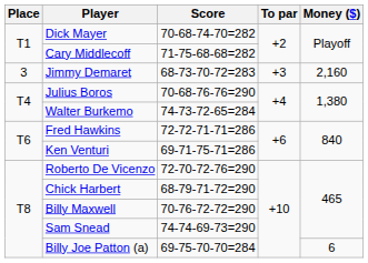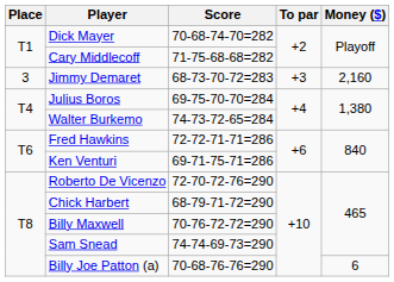 <table class=wikitable>
 <tr>
 <th>Place</th>
 <th>Player</th>
 <th>Score</th>
 <th>To par</th>
 <th>Money (<a href='#'>$</a>)</th>
 </tr>
 <tr>
 <td align=center rowspan=2>T1</td>
 <td> <a href='#'>Dick Mayer</a></td>
 <td>70-68-74-70=282</td>
 <td rowspan=2 align=center>+2</td>
 <td rowspan=2 align=center>Playoff</td>
 </tr>
 <tr>
 <td> <a href='#'>Cary Middlecoff</a></td>
 <td>71-75-68-68=282</td>
 </tr>
 <tr>
 <td align=center>3</td>
 <td> <a href='#'>Jimmy Demaret</a></td>
 <td>68-73-70-72=283</td>
 <td align=center>+3</td>
 <td align=center>2,160</td>
 </tr>
 <tr>
 <td rowspan=2 align=center>T4</td>
 <td> <a href='#'>Julius Boros</a></td>
-<td>70-68-76-76=290</td>
+<td>69-75-70-70=284</td>
 <td rowspan=2 align=center>+4</td>
 <td rowspan=2 align=center>1,380</td>
 </tr>
 <tr>
 <td> <a href='#'>Walter Burkemo</a></td>
 <td>74-73-72-65=284</td>
 </tr>
 <tr>
 <td rowspan=2 align=center>T6</td>
 <td> <a href='#'>Fred Hawkins</a></td>
 <td>72-72-71-71=286</td>
 <td rowspan=2 align=center>+6</td>
 <td rowspan=2 align=center>840</td>
 </tr>
 <tr>
 <td> <a href='#'>Ken Venturi</a></td>
 <td>69-71-75-71=286</td>
 </tr>
 <tr>
 <td rowspan=5 align=center>T8</td>
 <td> <a href='#'>Roberto De Vicenzo</a></td>
 <td>72-70-72-76=290</td>
 <td rowspan=5 align=center>+10</td>
 <td rowspan=4 align=center>465</td>
 </tr>
 <tr>
 <td> <a href='#'>Chick Harbert</a></td>
 <td>68-79-71-72=290</td>
 </tr>
 <tr>
 <td> <a href='#'>Billy Maxwell</a></td>
 <td>70-76-72-72=290</td>
 </tr>
 <tr>
 <td> <a href='#'>Sam Snead</a></td>
 <td>74-74-69-73=290</td>
 </tr>
 <tr>
 <td> <a href='#'>Billy Joe Patton</a> (a)</td>
-<td>69-75-70-70=284</td>
+<td>70-68-76-76=290</td>
 <td align=center>6</td>
 </tr>
 </table>
